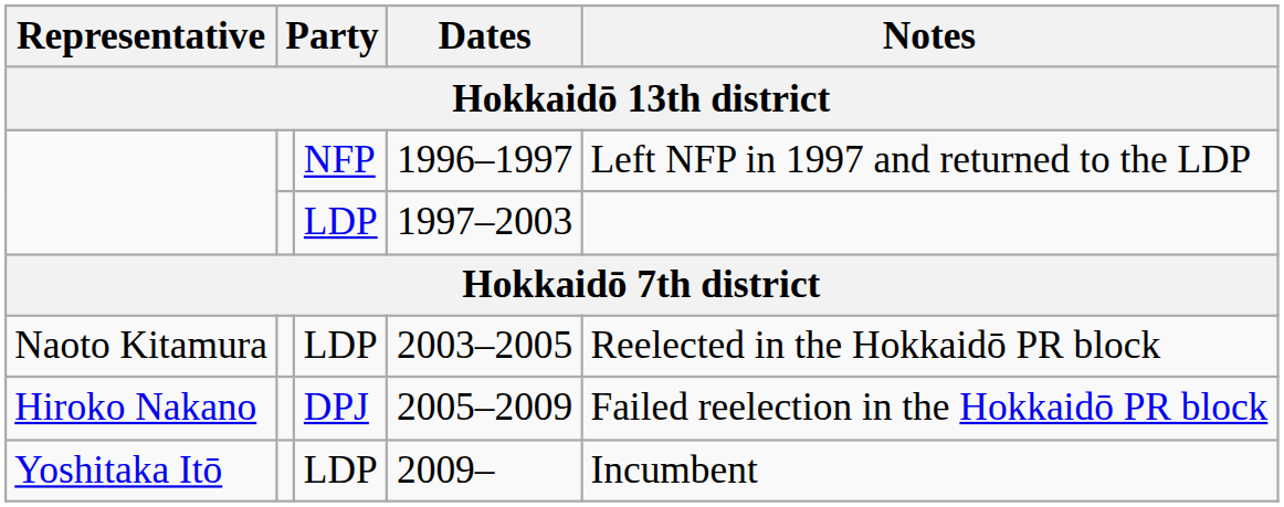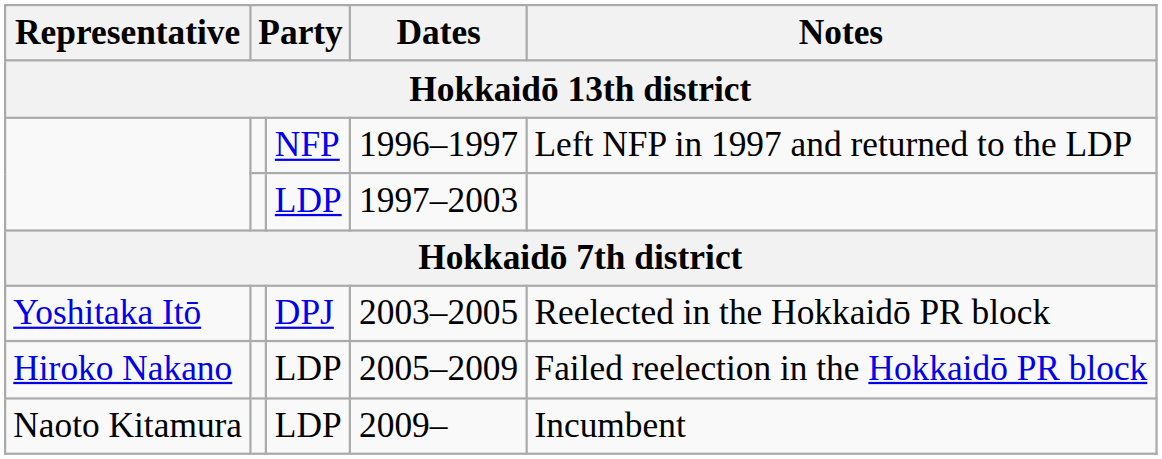 <table class=wikitable>
 <tr valign=bottom>
 <th>Representative</th>
 <th colspan="2">Party</th>
 <th>Dates</th>
 <th>Notes</th>
 </tr>
 <tr>
 <th colspan="5">Hokkaidō 13th district</th>
 </tr>
 <tr>
 <td rowspan="2"></td>
 <td bgcolor=></td>
 <td><a href='#'>NFP</a></td>
 <td>1996–1997</td>
 <td>Left NFP in 1997 and returned to the LDP</td>
 </tr>
 <tr>
 <td bgcolor=></td>
 <td><a href='#'>LDP</a></td>
 <td>1997–2003</td>
 <td></td>
 </tr>
 <tr>
 <th colspan="5">Hokkaidō 7th district</th>
 </tr>
 <tr>
-<td>Naoto Kitamura</td>
+<td><a href='#'>Yoshitaka Itō</a></td>
 <td bgcolor=></td>
-<td>LDP</td>
+<td><a href='#'>DPJ</a></td>
 <td>2003–2005</td>
 <td>Reelected in the Hokkaidō PR block</td>
 </tr>
 <tr>
 <td><a href='#'>Hiroko Nakano</a></td>
 <td bgcolor=></td>
-<td><a href='#'>DPJ</a></td>
+<td>LDP</td>
 <td>2005–2009</td>
 <td>Failed reelection in the <a href='#'>Hokkaidō PR block</a></td>
 </tr>
 <tr>
-<td><a href='#'>Yoshitaka Itō</a></td>
+<td>Naoto Kitamura</td>
 <td bgcolor=></td>
 <td>LDP</td>
 <td>2009–</td>
 <td>Incumbent</td>
 </tr>
 </table>
